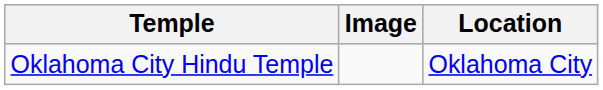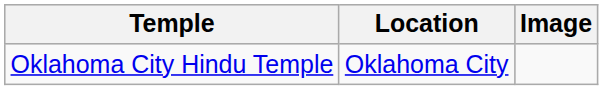 <table class="wikitable sortable" id="tableTempleWikiOK">
 <tr>
 <th>Temple</th>
+<th>Location</th>
 <th>Image</th>
-<th>Location</th>
 </tr>
 <tr>
 <td><a href='#'>Oklahoma City Hindu Temple</a></td>
+<td><a href='#'>Oklahoma City</a></td>
 <td></td>
-<td><a href='#'>Oklahoma City</a></td>
 </tr>
 </table>
